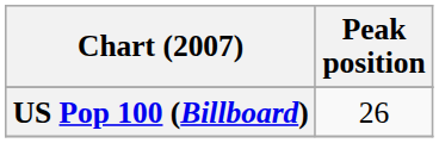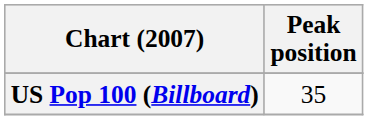 <table class="wikitable plainrowheaders sortable" style="text-align:center">
 <tr>
 <th scope="col">Chart (2007)</th>
 <th scope="col">Peak<br>position</th>
 </tr>
 <tr>
 </tr>
 <tr>
 </tr>
 <tr>
 </tr>
 <tr>
 </tr>
 <tr>
 </tr>
 <tr>
 <th scope="row">US <a href='#'>Pop 100</a> (<a href='#'><em>Billboard</em></a>)</th>
-<td>26</td>
+<td>35</td>
 </tr>
 <tr>
 </tr>
 </table>
